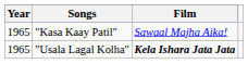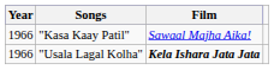 <table class="wikitable sortable">
 <tr style="background:blue;">
 <th>Year</th>
 <th>Songs</th>
 <th>Film</th>
 </tr>
 <tr>
-<td>1965</td>
+<td>1966</td>
 <td>"Kasa Kaay Patil"</td>
 <td><em><a href='#'>Sawaal Majha Aika!</a></em></td>
 <td></td>
 </tr>
 <tr>
-<td>1965</td>
+<td>1966</td>
 <td>"Usala Lagal Kolha"</td>
 <td><strong><em>Kela Ishara Jata Jata</em></strong></td>
 <td></td>
 </tr>
 </table>
